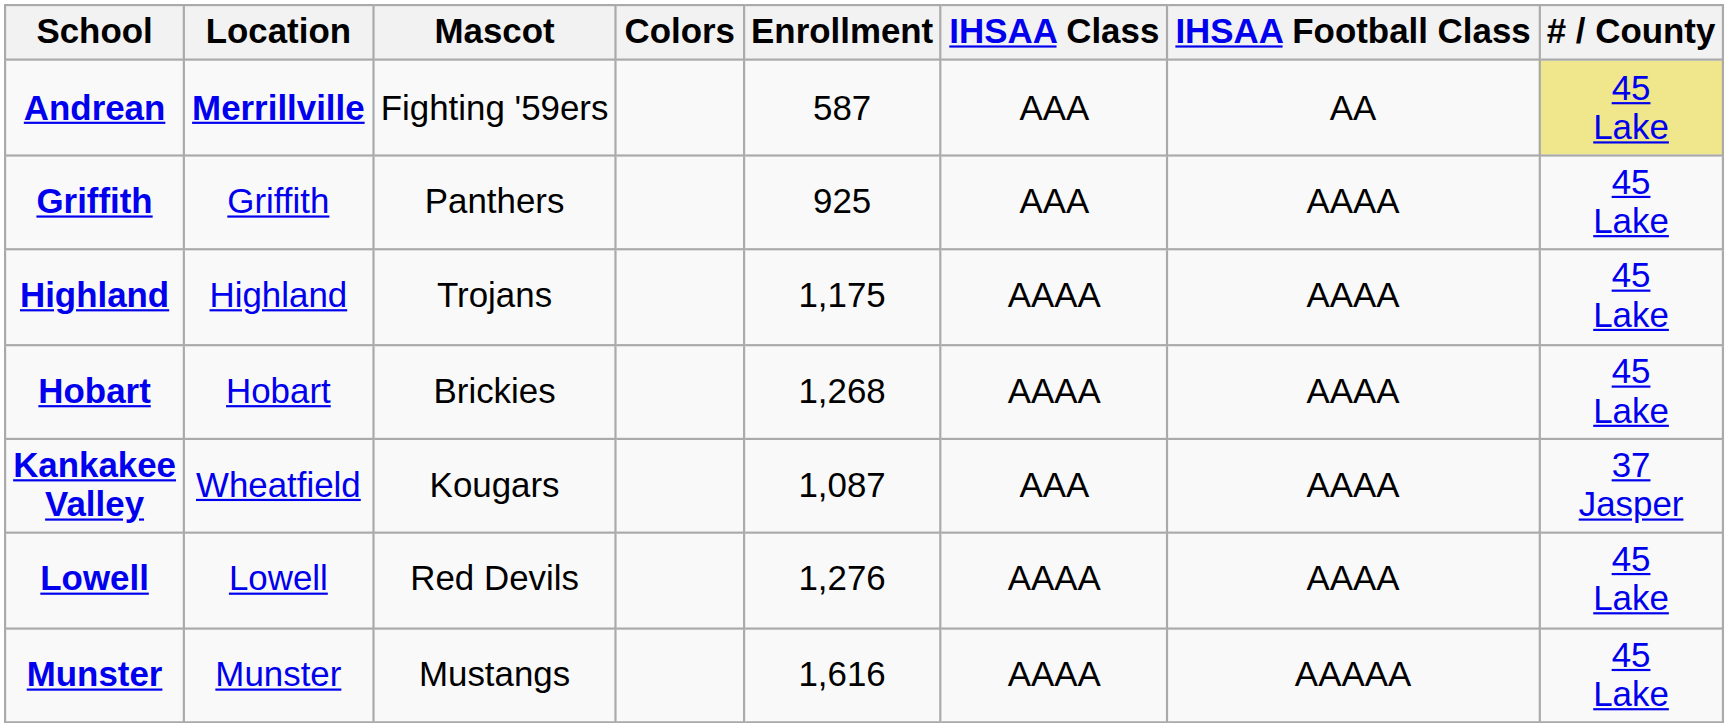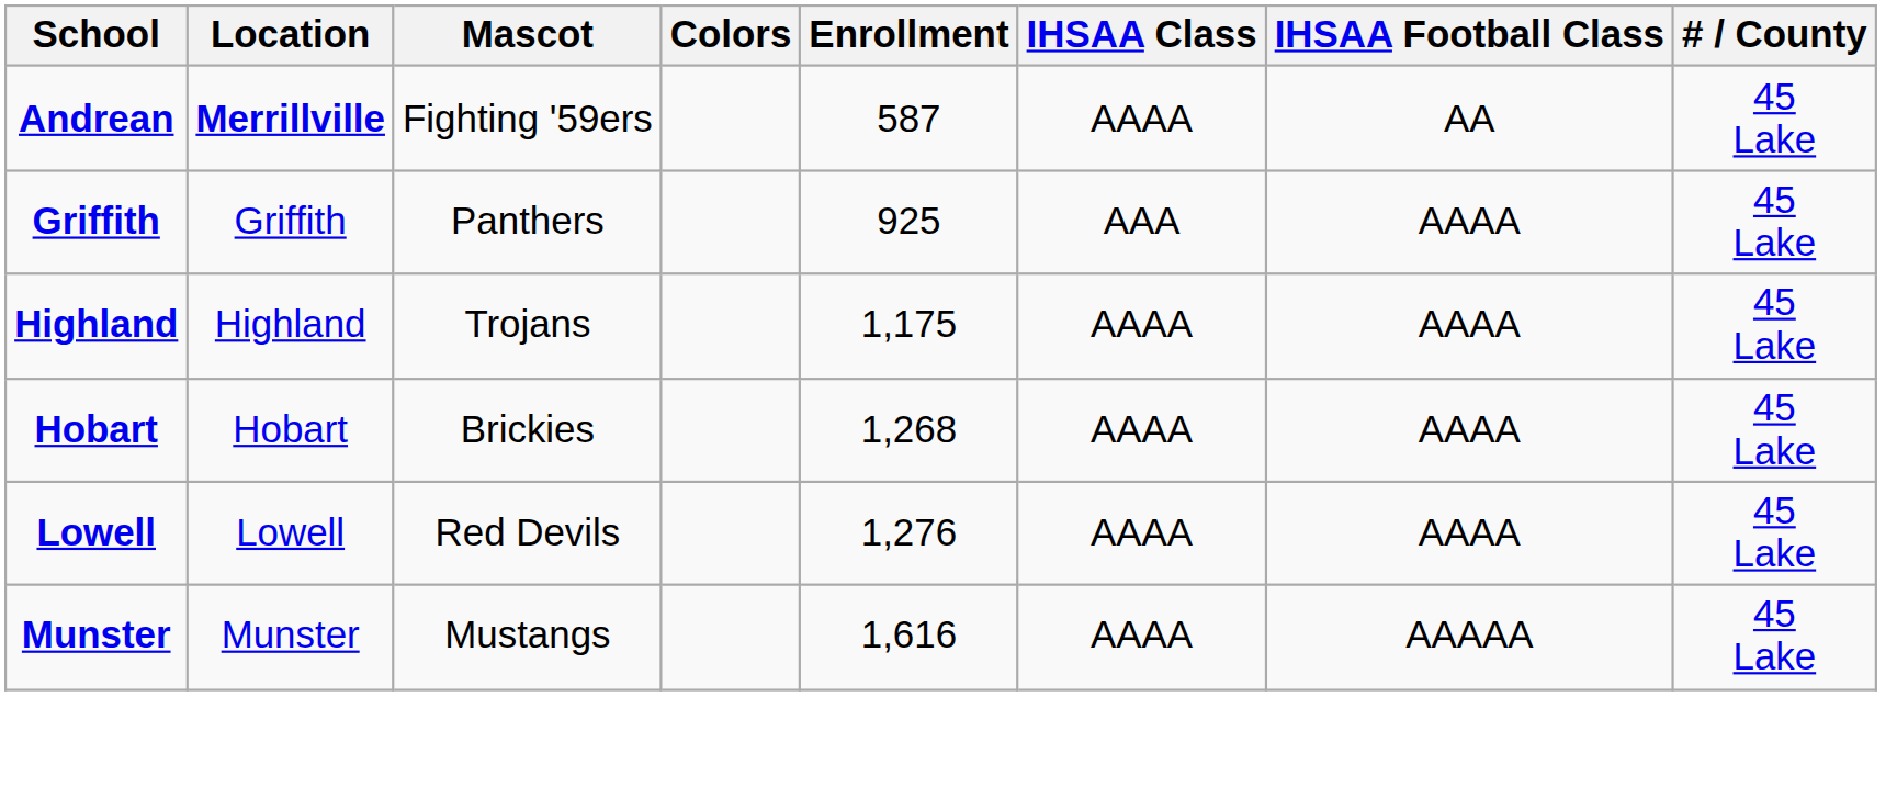 <table class="wikitable" style="text-align:center;">
 <tr>
 <th>School</th>
 <th>Location</th>
 <th>Mascot</th>
 <th>Colors</th>
 <th>Enrollment</th>
 <th><a href='#'>IHSAA</a> Class</th>
 <th><a href='#'>IHSAA</a> Football Class</th>
 <th># / County</th>
 </tr>
 <tr>
 <td><strong><a href='#'>Andrean</a></strong></td>
 <td><strong><a href='#'>Merrillville</a></strong></td>
 <td>Fighting '59ers</td>
 <td>  </td>
 <td>587</td>
-<td>AAA</td>
+<td>AAAA</td>
 <td>AA</td>
-<td style="background: khaki;"><a href='#'>45 <br> Lake</a></td>
+<td><a href='#'>45 <br> Lake</a></td>
 </tr>
 <tr>
 <td><strong><a href='#'>Griffith</a></strong></td>
 <td><a href='#'>Griffith</a></td>
 <td>Panthers</td>
 <td>  </td>
 <td>925</td>
 <td>AAA</td>
 <td>AAAA</td>
 <td><a href='#'>45 <br> Lake</a></td>
 </tr>
 <tr>
 <td><strong><a href='#'>Highland</a></strong></td>
 <td><a href='#'>Highland</a></td>
 <td>Trojans</td>
 <td>  </td>
 <td>1,175</td>
 <td>AAAA</td>
 <td>AAAA</td>
 <td><a href='#'>45 <br> Lake</a></td>
 </tr>
 <tr>
 <td><strong><a href='#'>Hobart</a></strong></td>
 <td><a href='#'>Hobart</a></td>
 <td>Brickies</td>
 <td>  </td>
 <td>1,268</td>
 <td>AAAA</td>
 <td>AAAA</td>
 <td><a href='#'>45 <br> Lake</a></td>
 </tr>
 <tr>
-<td><strong><a href='#'>Kankakee <br> Valley</a></strong></td>
-<td><a href='#'>Wheatfield</a></td>
-<td>Kougars</td>
-<td>  </td>
-<td>1,087</td>
-<td>AAA</td>
-<td>AAAA</td>
-<td><a href='#'>37 <br> Jasper</a></td>
-</tr>
-<tr>
 <td><strong><a href='#'>Lowell</a></strong></td>
 <td><a href='#'>Lowell</a></td>
 <td>Red Devils</td>
 <td>  </td>
 <td>1,276</td>
 <td>AAAA</td>
 <td>AAAA</td>
 <td><a href='#'>45 <br> Lake</a></td>
 </tr>
 <tr>
 <td><strong><a href='#'>Munster</a></strong></td>
 <td><a href='#'>Munster</a></td>
 <td>Mustangs</td>
 <td> </td>
 <td>1,616</td>
 <td>AAAA</td>
 <td>AAAAA</td>
 <td><a href='#'>45 <br> Lake</a></td>
 </tr>
 </table>
